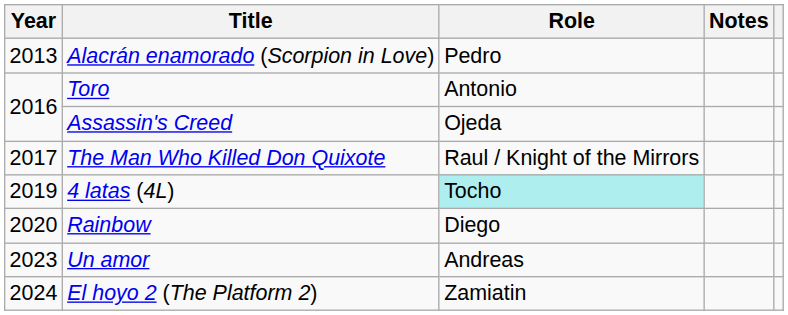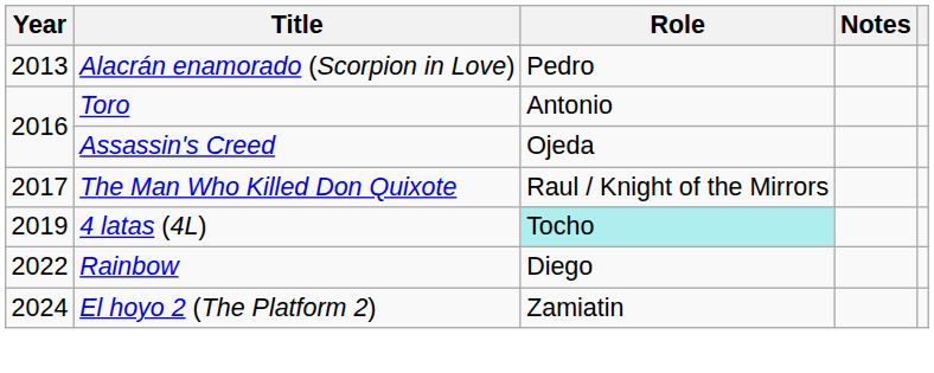 <table class="wikitable sortable">
 <tr>
 <th>Year</th>
 <th>Title</th>
 <th>Role</th>
 <th class="unsortable">Notes</th>
 <th></th>
 </tr>
 <tr>
 <td align = "center">2013</td>
 <td><em><a href='#'>Alacrán enamorado</a></em> (<em>Scorpion in Love</em>)</td>
 <td>Pedro</td>
 <td></td>
 <td align = "center"></td>
 </tr>
 <tr>
 <td rowspan = "2" align = "center">2016</td>
 <td><em><a href='#'>Toro</a></em></td>
 <td>Antonio</td>
 <td></td>
 <td align = "center"></td>
 </tr>
 <tr>
 <td><em><a href='#'>Assassin's Creed</a></em></td>
 <td>Ojeda</td>
 <td></td>
 <td align = "center"></td>
 </tr>
 <tr>
 <td align = "center">2017</td>
 <td><em><a href='#'>The Man Who Killed Don Quixote</a></em></td>
 <td>Raul / Knight of the Mirrors</td>
 <td></td>
 <td align = "center"></td>
 </tr>
 <tr>
 <td align = "center">2019</td>
 <td><em><a href='#'>4 latas</a></em> (<em>4L</em>)</td>
 <td style="background: paleturquoise;">Tocho</td>
 <td></td>
 <td align = "center"></td>
 </tr>
 <tr>
-<td align = "center">2020</td>
+<td align = "center">2022</td>
 <td><em><a href='#'>Rainbow</a></em></td>
 <td>Diego</td>
-<td></td>
-<td align = "center"></td>
-</tr>
-<tr>
-<td align = "center">2023</td>
-<td><em><a href='#'>Un amor</a></em></td>
-<td>Andreas</td>
 <td></td>
 <td align = "center"></td>
 </tr>
 <tr>
 <td align = "center">2024</td>
 <td><em><a href='#'>El hoyo 2</a></em> (<em>The Platform 2</em>)</td>
 <td>Zamiatin</td>
 <td></td>
 <td align = "center"></td>
 </tr>
 </table>
